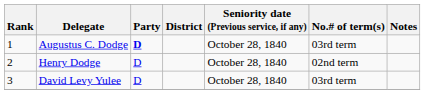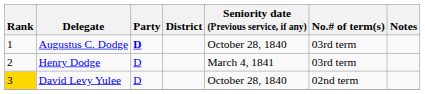 <table class="wikitable sortable">
 <tr valign=bottom>
 <th>Rank</th>
 <th>Delegate</th>
 <th>Party</th>
 <th>District</th>
 <th>Seniority date<br><small>(Previous service, if any)</small><br></th>
 <th>No.# of term(s)</th>
 <th>Notes</th>
 </tr>
 <tr>
 <td>1</td>
 <td><a href='#'>Augustus C. Dodge</a></td>
 <td><strong><a href='#'>D</a></strong></td>
 <td></td>
 <td>October 28, 1840</td>
 <td>03rd term</td>
 <td></td>
 </tr>
 <tr>
 <td>2</td>
 <td><a href='#'>Henry Dodge</a></td>
 <td><a href='#'>D</a></td>
 <td></td>
+<td>March 4, 1841</td>
+<td>03rd term</td>
+<td></td>
+</tr>
+<tr>
+<td style="background: gold;">3</td>
+<td><a href='#'>David Levy Yulee</a></td>
+<td><a href='#'>D</a></td>
+<td></td>
 <td>October 28, 1840</td>
 <td>02nd term</td>
 <td></td>
 </tr>
 <tr>
-<td>3</td>
-<td><a href='#'>David Levy Yulee</a></td>
-<td><a href='#'>D</a></td>
-<td></td>
-<td>October 28, 1840</td>
-<td>03rd term</td>
-<td></td>
-</tr>
-<tr>
 </tr>
 </table>
